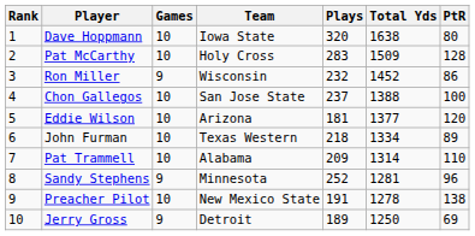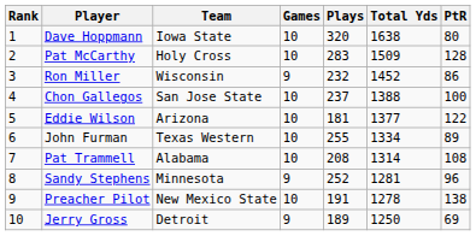 <table class="wikitable sortable">
 <tr>
 <th>Rank</th>
 <th>Player</th>
+<th>Team</th>
 <th>Games</th>
-<th>Team</th>
 <th>Plays</th>
 <th>Total Yds</th>
 <th>PtR</th>
 </tr>
 <tr>
 <td>1</td>
 <td><a href='#'>Dave Hoppmann</a></td>
+<td>Iowa State</td>
 <td>10</td>
-<td>Iowa State</td>
 <td>320</td>
 <td>1638</td>
 <td>80</td>
 </tr>
 <tr>
 <td>2</td>
 <td><a href='#'>Pat McCarthy</a></td>
+<td>Holy Cross</td>
 <td>10</td>
-<td>Holy Cross</td>
 <td>283</td>
 <td>1509</td>
 <td>128</td>
 </tr>
 <tr>
 <td>3</td>
 <td><a href='#'>Ron Miller</a></td>
+<td>Wisconsin</td>
 <td>9</td>
-<td>Wisconsin</td>
 <td>232</td>
 <td>1452</td>
 <td>86</td>
 </tr>
 <tr>
 <td>4</td>
 <td><a href='#'>Chon Gallegos</a></td>
+<td>San Jose State</td>
 <td>10</td>
-<td>San Jose State</td>
 <td>237</td>
 <td>1388</td>
 <td>100</td>
 </tr>
 <tr>
 <td>5</td>
 <td><a href='#'>Eddie Wilson</a></td>
+<td>Arizona</td>
 <td>10</td>
-<td>Arizona</td>
 <td>181</td>
 <td>1377</td>
-<td>120</td>
+<td>122</td>
 </tr>
 <tr>
 <td>6</td>
 <td>John Furman</td>
+<td>Texas Western</td>
 <td>10</td>
-<td>Texas Western</td>
-<td>218</td>
+<td>255</td>
 <td>1334</td>
 <td>89</td>
 </tr>
 <tr>
 <td>7</td>
 <td><a href='#'>Pat Trammell</a></td>
+<td>Alabama</td>
 <td>10</td>
-<td>Alabama</td>
-<td>209</td>
+<td>208</td>
 <td>1314</td>
-<td>110</td>
+<td>108</td>
 </tr>
 <tr>
 <td>8</td>
 <td><a href='#'>Sandy Stephens</a></td>
+<td>Minnesota</td>
 <td>9</td>
-<td>Minnesota</td>
 <td>252</td>
 <td>1281</td>
 <td>96</td>
 </tr>
 <tr>
 <td>9</td>
 <td><a href='#'>Preacher Pilot</a></td>
+<td>New Mexico State</td>
 <td>10</td>
-<td>New Mexico State</td>
 <td>191</td>
 <td>1278</td>
 <td>138</td>
 </tr>
 <tr>
 <td>10</td>
 <td><a href='#'>Jerry Gross</a></td>
+<td>Detroit</td>
 <td>9</td>
-<td>Detroit</td>
 <td>189</td>
 <td>1250</td>
 <td>69</td>
 </tr>
 </table>
